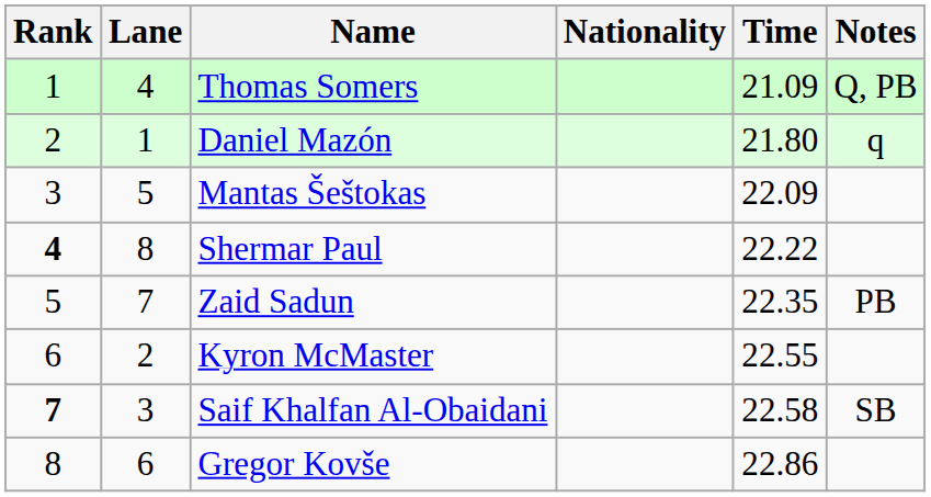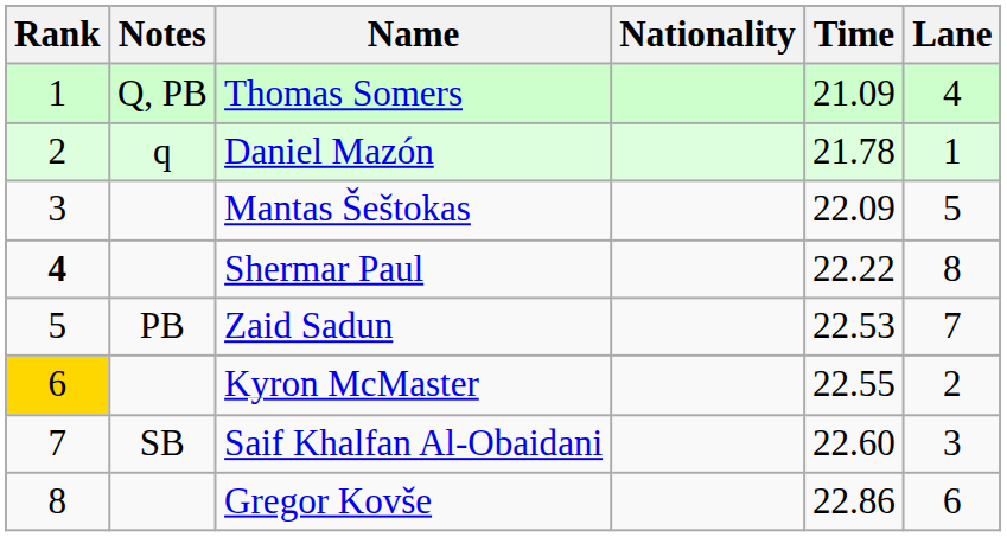 <table class="wikitable sortable" style="text-align:center">
 <tr>
 <th>Rank</th>
-<th>Lane</th>
+<th>Notes</th>
 <th>Name</th>
 <th>Nationality</th>
 <th>Time</th>
-<th>Notes</th>
+<th>Lane</th>
 </tr>
 <tr bgcolor=ccffcc>
 <td>1</td>
-<td>4</td>
+<td>Q, PB</td>
 <td align=left><a href='#'>Thomas Somers</a></td>
 <td align=left></td>
 <td>21.09</td>
-<td>Q, PB</td>
+<td>4</td>
 </tr>
 <tr bgcolor=ddffdd>
 <td>2</td>
-<td>1</td>
+<td>q</td>
 <td align=left><a href='#'>Daniel Mazón</a></td>
 <td align=left></td>
-<td>21.80</td>
-<td>q</td>
+<td>21.78</td>
+<td>1</td>
 </tr>
 <tr>
 <td>3</td>
-<td>5</td>
+<td></td>
 <td align=left><a href='#'>Mantas Šeštokas</a></td>
 <td align=left></td>
 <td>22.09</td>
-<td></td>
+<td>5</td>
 </tr>
 <tr>
 <td><strong>4</strong></td>
-<td>8</td>
+<td></td>
 <td align=left><a href='#'>Shermar Paul</a></td>
 <td align=left></td>
 <td>22.22</td>
-<td></td>
+<td>8</td>
 </tr>
 <tr>
 <td>5</td>
-<td>7</td>
+<td>PB</td>
 <td align=left><a href='#'>Zaid Sadun</a></td>
 <td align=left></td>
-<td>22.35</td>
-<td>PB</td>
+<td>22.53</td>
+<td>7</td>
 </tr>
 <tr>
-<td>6</td>
-<td>2</td>
+<td style="background: gold;">6</td>
+<td></td>
 <td align=left><a href='#'>Kyron McMaster</a></td>
 <td align=left></td>
 <td>22.55</td>
-<td></td>
+<td>2</td>
 </tr>
 <tr>
-<td><strong>7</strong></td>
-<td>3</td>
+<td>7</td>
+<td>SB</td>
 <td align=left><a href='#'>Saif Khalfan Al-Obaidani</a></td>
 <td align=left></td>
-<td>22.58</td>
-<td>SB</td>
+<td>22.60</td>
+<td>3</td>
 </tr>
 <tr>
 <td>8</td>
-<td>6</td>
+<td></td>
 <td align=left><a href='#'>Gregor Kovše</a></td>
 <td align=left></td>
 <td>22.86</td>
-<td></td>
+<td>6</td>
 </tr>
 </table>
